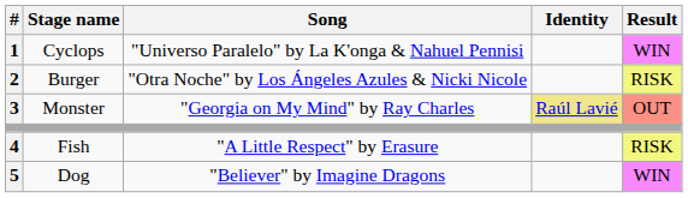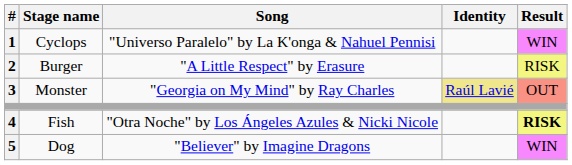 <table class="wikitable plainrowheaders" style="text-align: center;">
 <tr>
 <th>#</th>
 <th>Stage name</th>
 <th>Song</th>
 <th>Identity</th>
 <th>Result</th>
 </tr>
 <tr>
 <th>1</th>
 <td>Cyclops</td>
 <td>"Universo Paralelo" by La K'onga & <a href='#'>Nahuel Pennisi</a></td>
 <td></td>
 <td bgcolor="#F888FD">WIN</td>
 </tr>
 <tr>
 <th>2</th>
 <td>Burger</td>
-<td>"Otra Noche" by <a href='#'>Los Ángeles Azules</a> & <a href='#'>Nicki Nicole</a></td>
+<td>"<a href='#'>A Little Respect</a>" by <a href='#'>Erasure</a></td>
 <td></td>
 <td bgcolor="#F3F781">RISK</td>
 </tr>
 <tr>
 <th>3</th>
 <td>Monster</td>
 <td>"<a href='#'>Georgia on My Mind</a>" by <a href='#'>Ray Charles</a></td>
 <td style="background: khaki;"><a href='#'>Raúl Lavié</a></td>
 <td bgcolor=#F99185>OUT</td>
 </tr>
 <tr>
 <td colspan="5" style="background:darkgray"></td>
 </tr>
 <tr>
 <th>4</th>
 <td>Fish</td>
-<td>"<a href='#'>A Little Respect</a>" by <a href='#'>Erasure</a></td>
+<td>"Otra Noche" by <a href='#'>Los Ángeles Azules</a> & <a href='#'>Nicki Nicole</a></td>
 <td></td>
-<td bgcolor="#F3F781">RISK</td>
+<td bgcolor="#F3F781"><strong>RISK</strong></td>
 </tr>
 <tr>
 <th>5</th>
 <td>Dog</td>
 <td>"<a href='#'>Believer</a>" by <a href='#'>Imagine Dragons</a></td>
 <td></td>
 <td bgcolor="#F888FD">WIN</td>
 </tr>
 </table>
